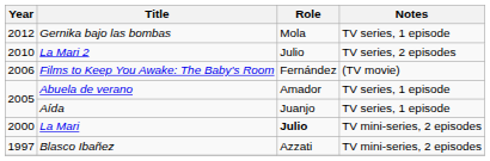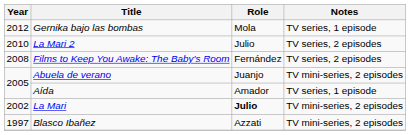 <table class="wikitable sortable">
 <tr>
 <th>Year</th>
 <th>Title</th>
 <th>Role</th>
 <th class="unsortable">Notes</th>
 </tr>
 <tr>
 <td>2012</td>
 <td><em>Gernika bajo las bombas</em></td>
 <td>Mola</td>
 <td>TV series, 1 episode</td>
 </tr>
 <tr>
 <td>2010</td>
 <td><em><a href='#'>La Mari 2</a></em></td>
 <td>Julio</td>
 <td>TV series, 2 episodes</td>
 </tr>
 <tr>
-<td>2006</td>
+<td>2008</td>
 <td><em><a href='#'>Films to Keep You Awake: The Baby's Room</a></em></td>
 <td>Fernández</td>
-<td>(TV movie)</td>
+<td>TV series, 2 episodes</td>
 </tr>
 <tr>
 <td rowspan="2">2005</td>
 <td><em><a href='#'>Abuela de verano</a></em></td>
+<td>Juanjo</td>
+<td>TV mini-series, 2 episodes</td>
+</tr>
+<tr>
+<td><em>Aída</em></td>
 <td>Amador</td>
 <td>TV series, 1 episode</td>
 </tr>
 <tr>
-<td><em>Aída</em></td>
-<td>Juanjo</td>
-<td>TV series, 1 episode</td>
-</tr>
-<tr>
-<td>2000</td>
+<td>2002</td>
 <td><em><a href='#'>La Mari</a></em></td>
 <td><strong>Julio</strong></td>
 <td>TV mini-series, 2 episodes</td>
 </tr>
 <tr>
 <td>1997</td>
 <td><em>Blasco Ibañez</em></td>
 <td>Azzati</td>
 <td>TV mini-series, 2 episodes</td>
 </tr>
 <tr>
 </tr>
 </table>
